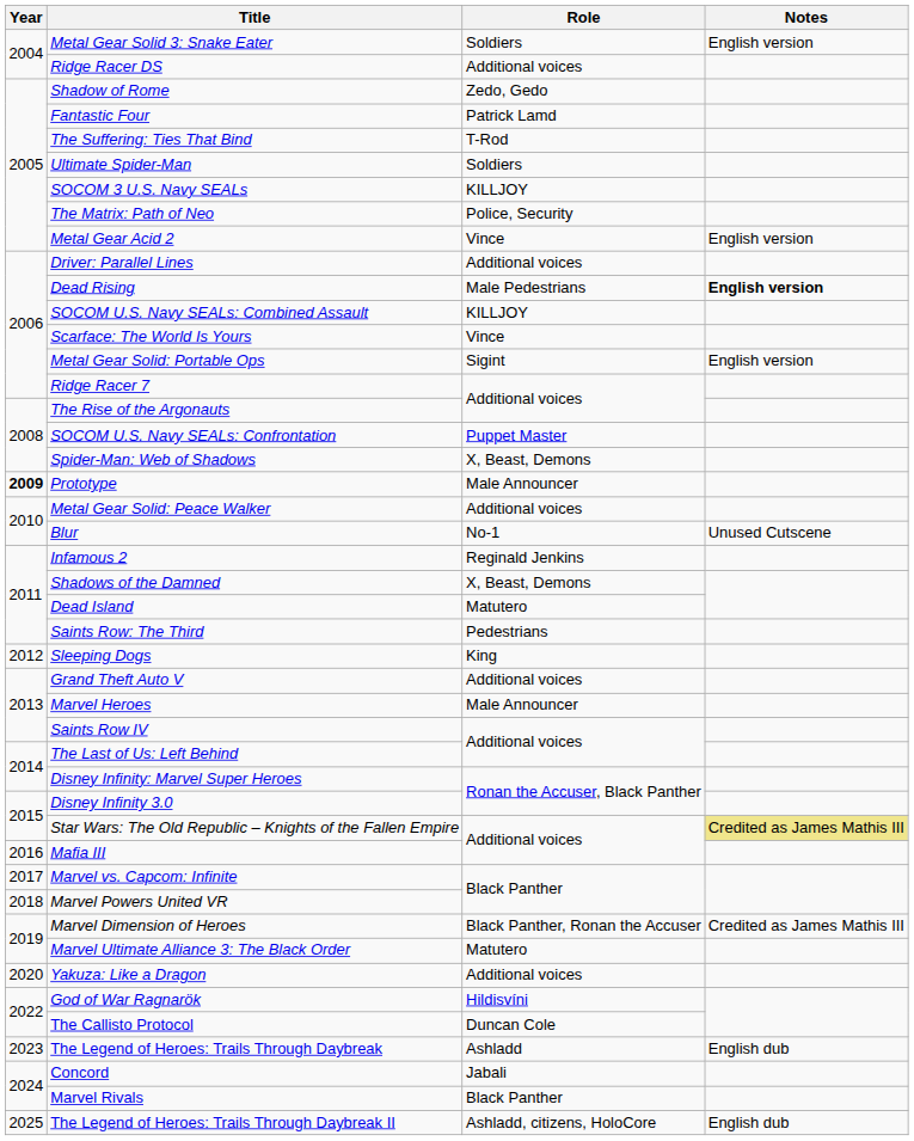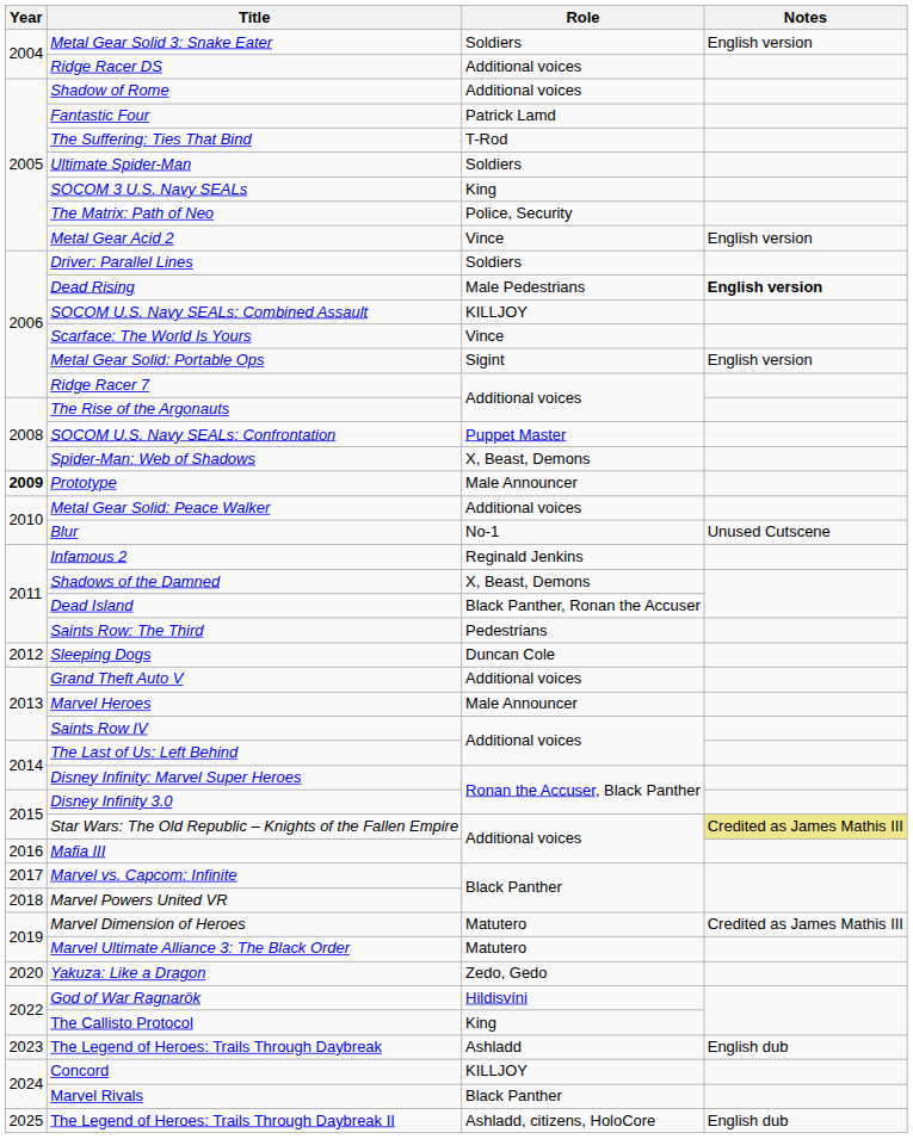 <table class="wikitable sortable">
 <tr>
 <th>Year</th>
 <th>Title</th>
 <th>Role</th>
 <th>Notes</th>
 </tr>
 <tr>
 <td rowspan="2">2004</td>
 <td><em><a href='#'>Metal Gear Solid 3: Snake Eater</a></em></td>
 <td>Soldiers</td>
 <td>English version</td>
 </tr>
 <tr>
 <td><em><a href='#'>Ridge Racer DS</a></em></td>
 <td>Additional voices</td>
 <td></td>
 </tr>
 <tr>
 <td rowspan="7">2005</td>
 <td><em><a href='#'>Shadow of Rome</a></em></td>
-<td>Zedo, Gedo</td>
+<td>Additional voices</td>
 <td></td>
 </tr>
 <tr>
 <td><em><a href='#'>Fantastic Four</a></em></td>
 <td>Patrick Lamd</td>
 <td></td>
 </tr>
 <tr>
 <td><em><a href='#'>The Suffering: Ties That Bind</a></em></td>
 <td>T-Rod</td>
 <td></td>
 </tr>
 <tr>
 <td><em><a href='#'>Ultimate Spider-Man</a></em></td>
 <td>Soldiers</td>
 <td></td>
 </tr>
 <tr>
 <td><em><a href='#'>SOCOM 3 U.S. Navy SEALs</a></em></td>
-<td>KILLJOY</td>
+<td>King</td>
 <td></td>
 </tr>
 <tr>
 <td><em><a href='#'>The Matrix: Path of Neo</a></em></td>
 <td>Police, Security</td>
 <td></td>
 </tr>
 <tr>
 <td><em><a href='#'>Metal Gear Acid 2</a></em></td>
 <td>Vince</td>
 <td>English version</td>
 </tr>
 <tr>
 <td rowspan="6">2006</td>
 <td><em><a href='#'>Driver: Parallel Lines</a></em></td>
-<td>Additional voices</td>
+<td>Soldiers</td>
 <td></td>
 </tr>
 <tr>
 <td><em><a href='#'>Dead Rising</a></em></td>
 <td>Male Pedestrians</td>
 <td><strong>English version</strong></td>
 </tr>
 <tr>
 <td><em><a href='#'>SOCOM U.S. Navy SEALs: Combined Assault</a></em></td>
 <td>KILLJOY</td>
 <td></td>
 </tr>
 <tr>
 <td><em><a href='#'>Scarface: The World Is Yours</a></em></td>
 <td>Vince</td>
 <td></td>
 </tr>
 <tr>
 <td><em><a href='#'>Metal Gear Solid: Portable Ops</a></em></td>
 <td>Sigint</td>
 <td>English version</td>
 </tr>
 <tr>
 <td><em><a href='#'>Ridge Racer 7</a></em></td>
 <td rowspan="2">Additional voices</td>
 <td></td>
 </tr>
 <tr>
 <td rowspan="3">2008</td>
 <td><em><a href='#'>The Rise of the Argonauts</a></em></td>
 <td></td>
 </tr>
 <tr>
 <td><em><a href='#'>SOCOM U.S. Navy SEALs: Confrontation</a></em></td>
 <td><a href='#'>Puppet Master</a></td>
 <td></td>
 </tr>
 <tr>
 <td><em><a href='#'>Spider-Man: Web of Shadows</a></em></td>
 <td>X, Beast, Demons</td>
 <td></td>
 </tr>
 <tr>
 <td><strong>2009</strong></td>
 <td><em><a href='#'>Prototype</a></em></td>
 <td>Male Announcer</td>
 <td></td>
 </tr>
 <tr>
 <td rowspan="2">2010</td>
 <td><em><a href='#'>Metal Gear Solid: Peace Walker</a></em></td>
 <td>Additional voices</td>
 <td></td>
 </tr>
 <tr>
 <td><em><a href='#'>Blur</a></em></td>
 <td>No-1</td>
 <td>Unused Cutscene</td>
 </tr>
 <tr>
 <td rowspan="4">2011</td>
 <td><em><a href='#'>Infamous 2</a></em></td>
 <td>Reginald Jenkins</td>
 <td></td>
 </tr>
 <tr>
 <td><em><a href='#'>Shadows of the Damned</a></em></td>
 <td>X, Beast, Demons</td>
 <td rowspan="2"></td>
 </tr>
 <tr>
 <td><em><a href='#'>Dead Island</a></em></td>
-<td>Matutero</td>
+<td>Black Panther, Ronan the Accuser</td>
 </tr>
 <tr>
 <td><em><a href='#'>Saints Row: The Third</a></em></td>
 <td>Pedestrians</td>
 <td></td>
 </tr>
 <tr>
 <td>2012</td>
 <td><em><a href='#'>Sleeping Dogs</a></em></td>
-<td>King</td>
+<td>Duncan Cole</td>
 <td></td>
 </tr>
 <tr>
 <td rowspan="3">2013</td>
 <td><em><a href='#'>Grand Theft Auto V</a></em></td>
 <td>Additional voices</td>
 <td></td>
 </tr>
 <tr>
 <td><em><a href='#'>Marvel Heroes</a></em></td>
 <td>Male Announcer</td>
 <td></td>
 </tr>
 <tr>
 <td><em><a href='#'>Saints Row IV</a></em></td>
 <td rowspan="2">Additional voices</td>
 <td></td>
 </tr>
 <tr>
 <td rowspan="2">2014</td>
 <td><em><a href='#'>The Last of Us: Left Behind</a></em></td>
 <td></td>
 </tr>
 <tr>
 <td><em><a href='#'>Disney Infinity: Marvel Super Heroes</a></em></td>
 <td rowspan="2"><a href='#'>Ronan the Accuser</a>, Black Panther</td>
 <td></td>
 </tr>
 <tr>
 <td rowspan="2">2015</td>
 <td><em><a href='#'>Disney Infinity 3.0</a></em></td>
 <td></td>
 </tr>
 <tr>
 <td><em>Star Wars: The Old Republic – Knights of the Fallen Empire</em></td>
 <td rowspan="2">Additional voices</td>
 <td style="background: khaki;">Credited as James Mathis III</td>
 </tr>
 <tr>
 <td>2016</td>
 <td><em><a href='#'>Mafia III</a></em></td>
 <td></td>
 </tr>
 <tr>
 <td>2017</td>
 <td><em><a href='#'>Marvel vs. Capcom: Infinite</a></em></td>
 <td rowspan="2">Black Panther</td>
 <td rowspan="2"></td>
 </tr>
 <tr>
 <td>2018</td>
 <td><em>Marvel Powers United VR</em></td>
 </tr>
 <tr>
 <td rowspan="2">2019</td>
 <td><em>Marvel Dimension of Heroes</em></td>
-<td>Black Panther, Ronan the Accuser</td>
+<td>Matutero</td>
 <td>Credited as James Mathis III</td>
 </tr>
 <tr>
 <td><em><a href='#'>Marvel Ultimate Alliance 3: The Black Order</a></em></td>
 <td>Matutero</td>
 <td></td>
 </tr>
 <tr>
 <td>2020</td>
 <td><em><a href='#'>Yakuza: Like a Dragon</a></em></td>
-<td>Additional voices</td>
+<td>Zedo, Gedo</td>
 <td></td>
 </tr>
 <tr>
 <td rowspan="2">2022</td>
 <td><em><a href='#'>God of War Ragnarök</a></td>
 <td><a href='#'>Hildisvíni</a></td>
 <td rowspan="2"></td>
 </tr>
 <tr>
 <td></em><a href='#'>The Callisto Protocol</a><em></td>
-<td>Duncan Cole</td>
+<td>King</td>
 </tr>
 <tr>
 <td>2023</td>
 <td></em><a href='#'>The Legend of Heroes: Trails Through Daybreak</a><em></td>
 <td>Ashladd</td>
 <td>English dub</td>
 </tr>
 <tr>
 <td rowspan="2">2024</td>
 <td></em><a href='#'>Concord</a><em></td>
-<td>Jabali</td>
+<td>KILLJOY</td>
 <td></td>
 </tr>
 <tr>
 <td></em><a href='#'>Marvel Rivals</a><em></td>
 <td>Black Panther</td>
 <td></td>
 </tr>
 <tr>
 <td>2025</td>
 <td></em><a href='#'>The Legend of Heroes: Trails Through Daybreak II</a><em></td>
 <td>Ashladd, citizens, HoloCore</td>
 <td>English dub</td>
 </tr>
 </table>
